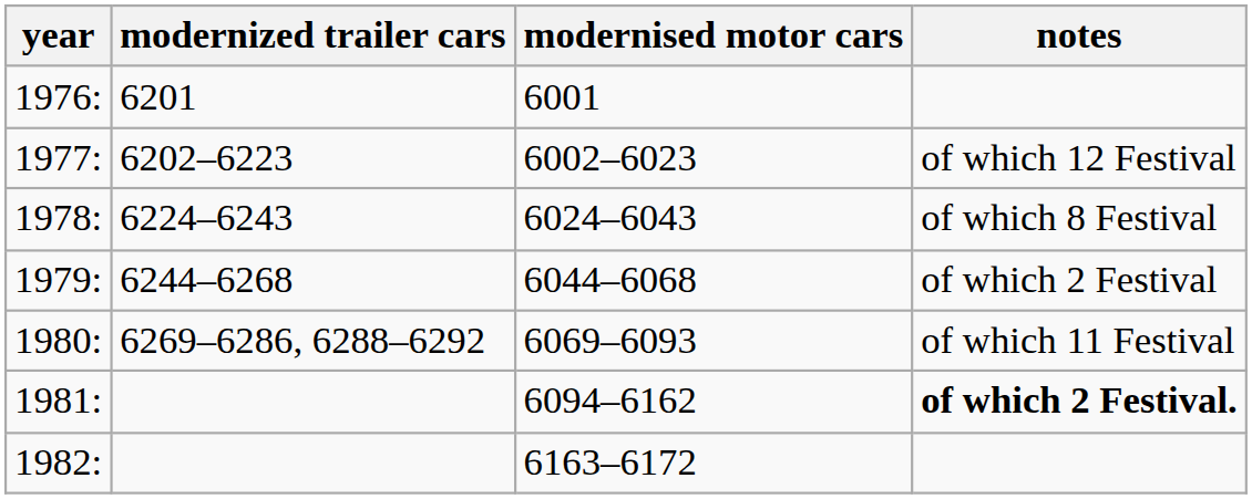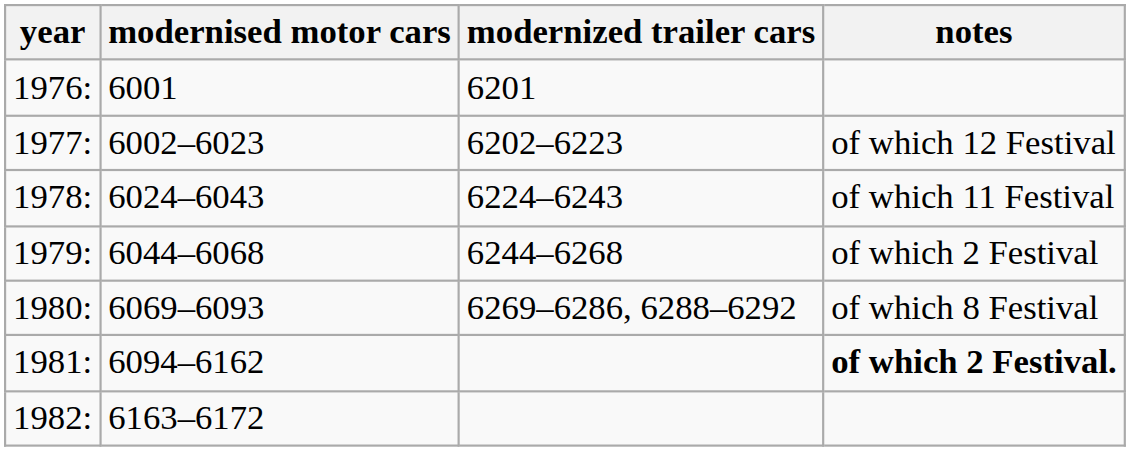 <table class="wikitable">
 <tr>
 <th>year</th>
+<th>modernised motor cars</th>
 <th>modernized trailer cars</th>
-<th>modernised motor cars</th>
 <th>notes</th>
 </tr>
 <tr>
 <td>1976:</td>
+<td>6001</td>
 <td>6201</td>
-<td>6001</td>
 <td></td>
 </tr>
 <tr>
 <td>1977:</td>
+<td>6002–6023</td>
 <td>6202–6223</td>
-<td>6002–6023</td>
 <td>of which 12 Festival</td>
 </tr>
 <tr>
 <td>1978:</td>
+<td>6024–6043</td>
 <td>6224–6243</td>
-<td>6024–6043</td>
-<td>of which 8 Festival</td>
+<td>of which 11 Festival</td>
 </tr>
 <tr>
 <td>1979:</td>
+<td>6044–6068</td>
 <td>6244–6268</td>
-<td>6044–6068</td>
 <td>of which 2 Festival</td>
 </tr>
 <tr>
 <td>1980:</td>
+<td>6069–6093</td>
 <td>6269–6286, 6288–6292</td>
-<td>6069–6093</td>
-<td>of which 11 Festival</td>
+<td>of which 8 Festival</td>
 </tr>
 <tr>
 <td>1981:</td>
+<td>6094–6162</td>
 <td></td>
-<td>6094–6162</td>
 <td><strong>of which 2 Festival.</strong></td>
 </tr>
 <tr>
 <td>1982:</td>
+<td>6163–6172</td>
 <td></td>
-<td>6163–6172</td>
 <td></td>
 </tr>
 </table>
